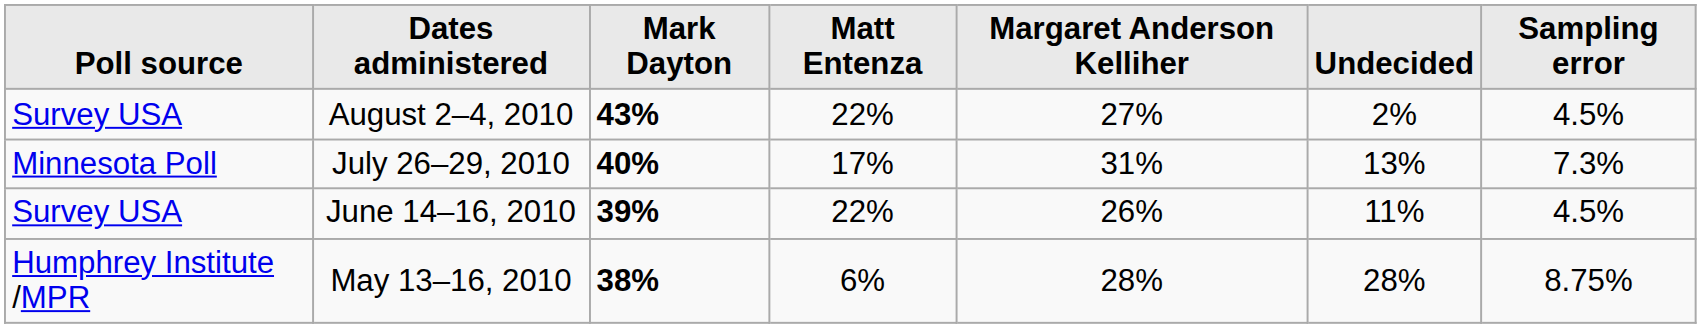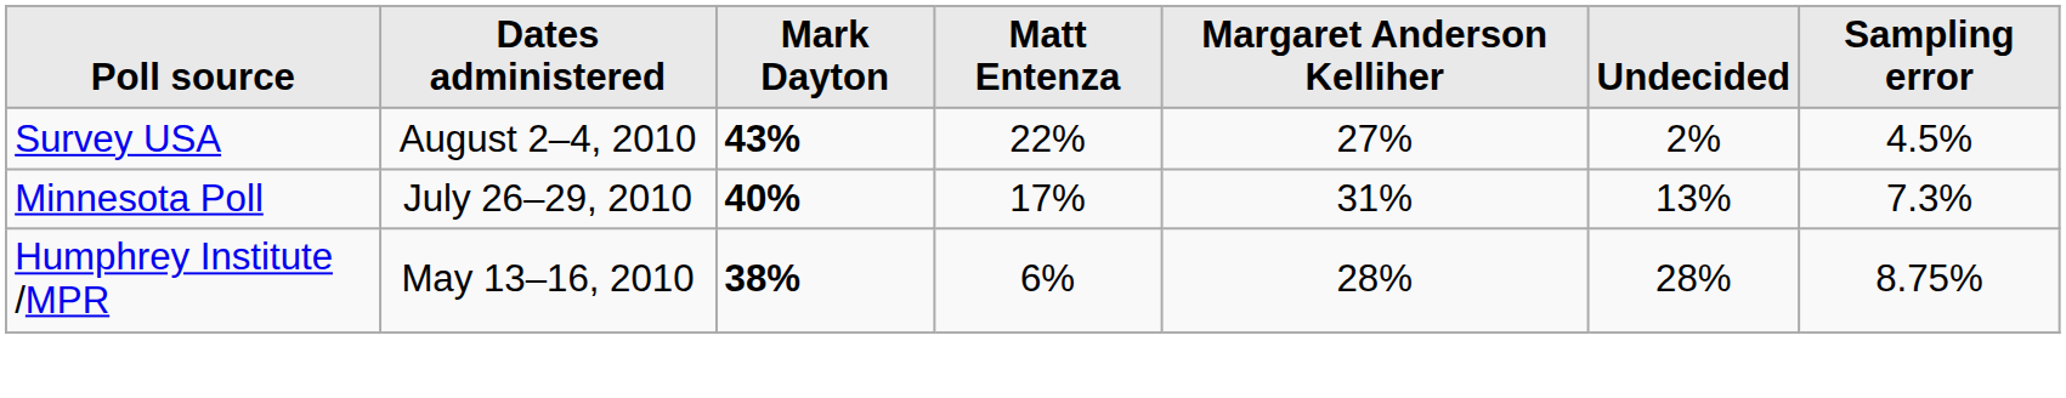 <table class="wikitable">
 <tr style="vertical-align:bottom; background:#e9e9e9;">
 <td style="text-align:center;"><strong>Poll source</strong></td>
 <td style="text-align:center;"><strong>Dates administered</strong></td>
 <td style="text-align:center;"><strong>Mark Dayton</strong></td>
 <td style="text-align:center;"><strong>Matt Entenza</strong></td>
 <td style="text-align:center;"><strong>Margaret Anderson Kelliher</strong></td>
 <td style="text-align:center;"><strong>Undecided</strong></td>
 <td style="text-align:center;"><strong>Sampling error</strong></td>
 </tr>
 <tr>
 <td><a href='#'>Survey USA</a></td>
 <td style="text-align:center;">August 2–4, 2010</td>
 <td><strong>43%</strong></td>
 <td style="text-align:center;">22%</td>
 <td style="text-align:center;">27%</td>
 <td style="text-align:center;">2%</td>
 <td style="text-align:center;">4.5%</td>
 </tr>
 <tr>
 <td><a href='#'>Minnesota Poll</a></td>
 <td style="text-align:center;">July 26–29, 2010</td>
 <td><strong>40%</strong></td>
 <td style="text-align:center;">17%</td>
 <td style="text-align:center;">31%</td>
 <td style="text-align:center;">13%</td>
 <td style="text-align:center;">7.3%</td>
 </tr>
 <tr>
-<td><a href='#'>Survey USA</a></td>
-<td style="text-align:center;">June 14–16, 2010</td>
-<td><strong>39%</strong></td>
-<td style="text-align:center;">22%</td>
-<td style="text-align:center;">26%</td>
-<td style="text-align:center;">11%</td>
-<td style="text-align:center;">4.5%</td>
-</tr>
-<tr>
 <td><a href='#'>Humphrey Institute</a> /<a href='#'>MPR</a></td>
 <td style="text-align:center;">May 13–16, 2010</td>
 <td><strong>38%</strong></td>
 <td style="text-align:center;">6%</td>
 <td style="text-align:center;">28%</td>
 <td style="text-align:center;">28%</td>
 <td style="text-align:center;">8.75%</td>
 </tr>
 </table>
